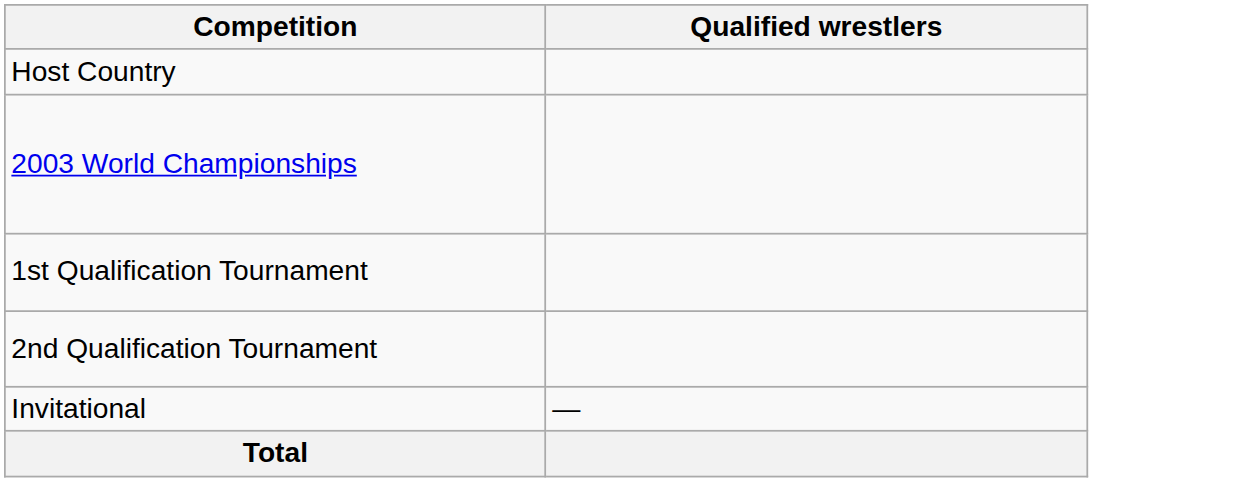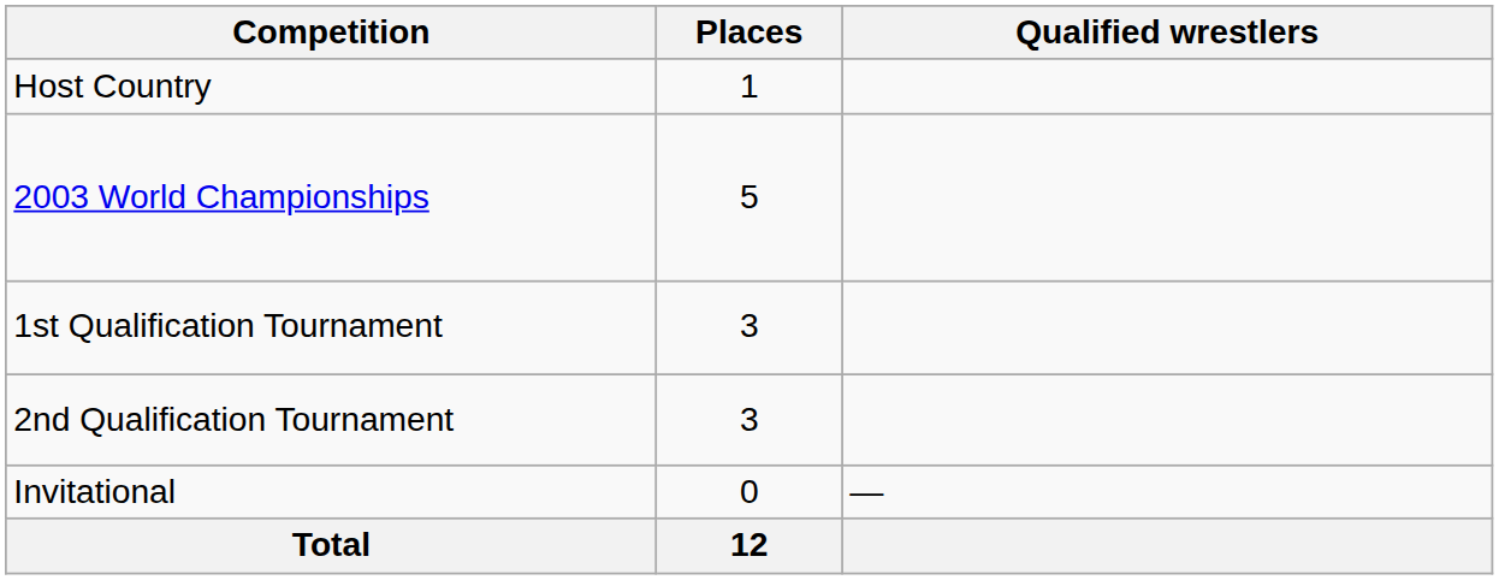 <table class = "wikitable">
 <tr>
 <th width=300>Competition</th>
+<th width=80>Places</th>
 <th width=300>Qualified wrestlers</th>
 </tr>
 <tr>
 <td>Host Country</td>
+<td align="center">1</td>
 <td></td>
 </tr>
 <tr>
 <td><a href='#'>2003 World Championships</a></td>
+<td align="center">5</td>
 <td><br><br><br><br></td>
 </tr>
 <tr>
 <td>1st Qualification Tournament</td>
+<td align="center">3</td>
 <td><br><br></td>
 </tr>
 <tr>
 <td>2nd Qualification Tournament</td>
+<td align="center">3</td>
 <td><br><br></td>
 </tr>
 <tr>
 <td>Invitational</td>
+<td align="center">0</td>
 <td>—</td>
 </tr>
 <tr>
 <th>Total</th>
+<th>12</th>
 <th></th>
 </tr>
 </table>
